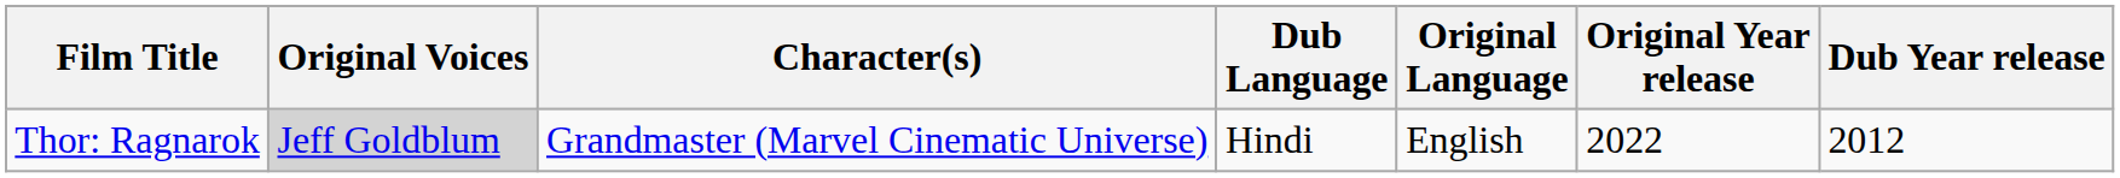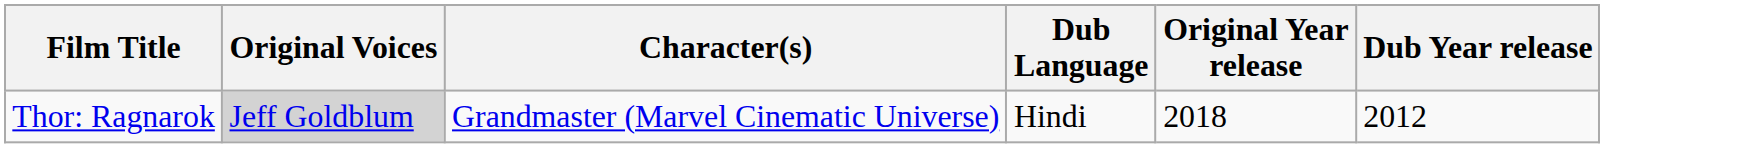 <table class="wikitable">
 <tr>
 <th>Film Title</th>
 <th>Original Voices</th>
 <th>Character(s)</th>
 <th>Dub<br>Language</th>
-<th>Original<br>Language</th>
 <th>Original Year<br>release</th>
 <th>Dub Year release</th>
 </tr>
 <tr>
 <td><a href='#'>Thor: Ragnarok</a></td>
 <td style="background: lightgrey;"><a href='#'>Jeff Goldblum</a></td>
 <td><a href='#'>Grandmaster (Marvel Cinematic Universe)</a></td>
 <td>Hindi</td>
-<td>English</td>
-<td>2022</td>
+<td>2018</td>
 <td>2012</td>
 </tr>
 </table>
